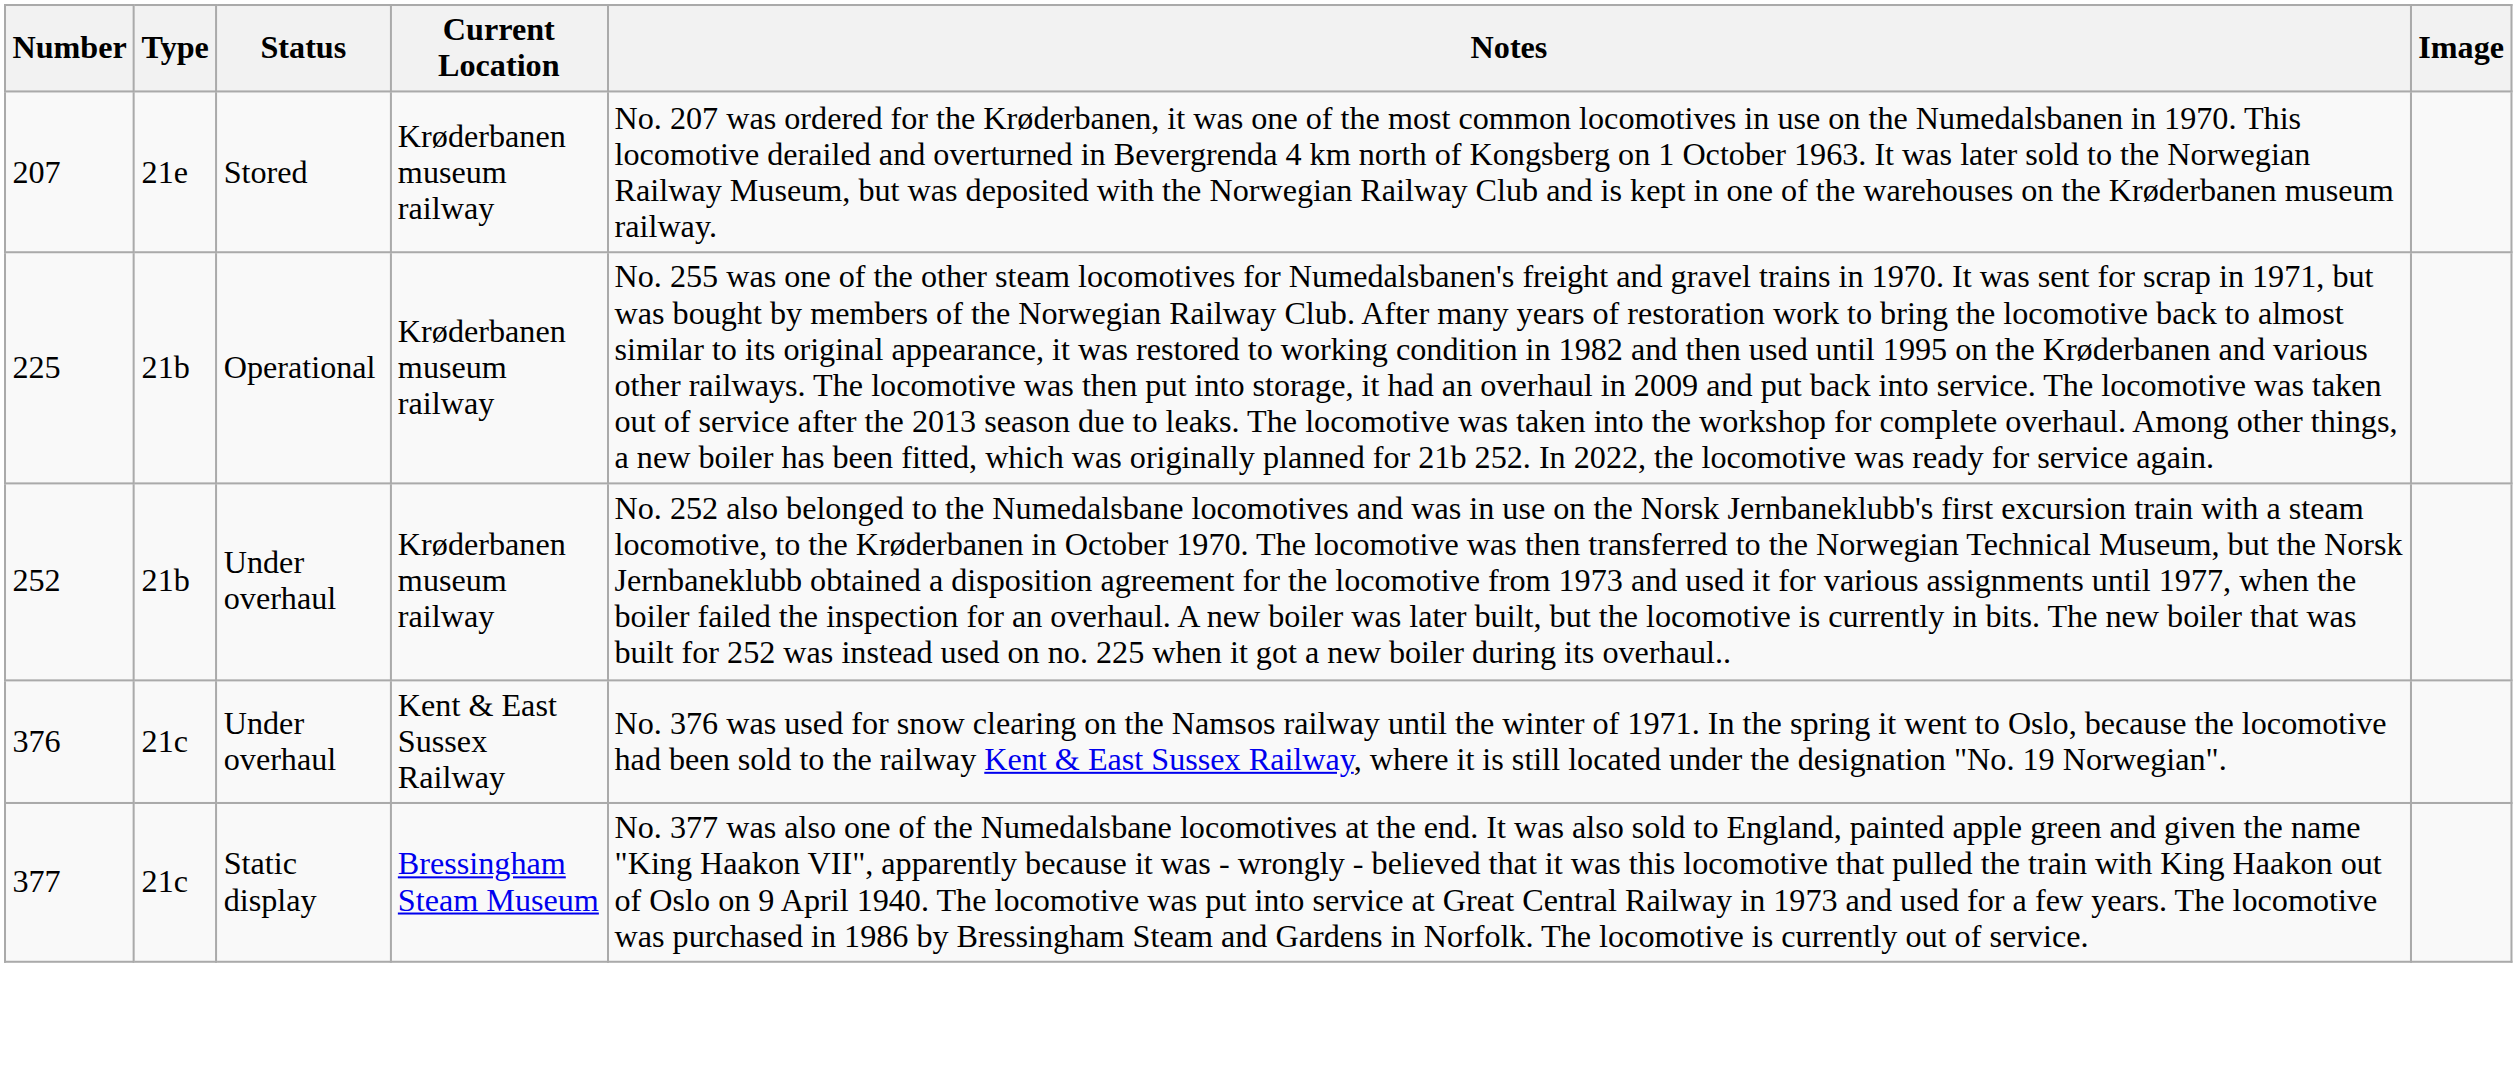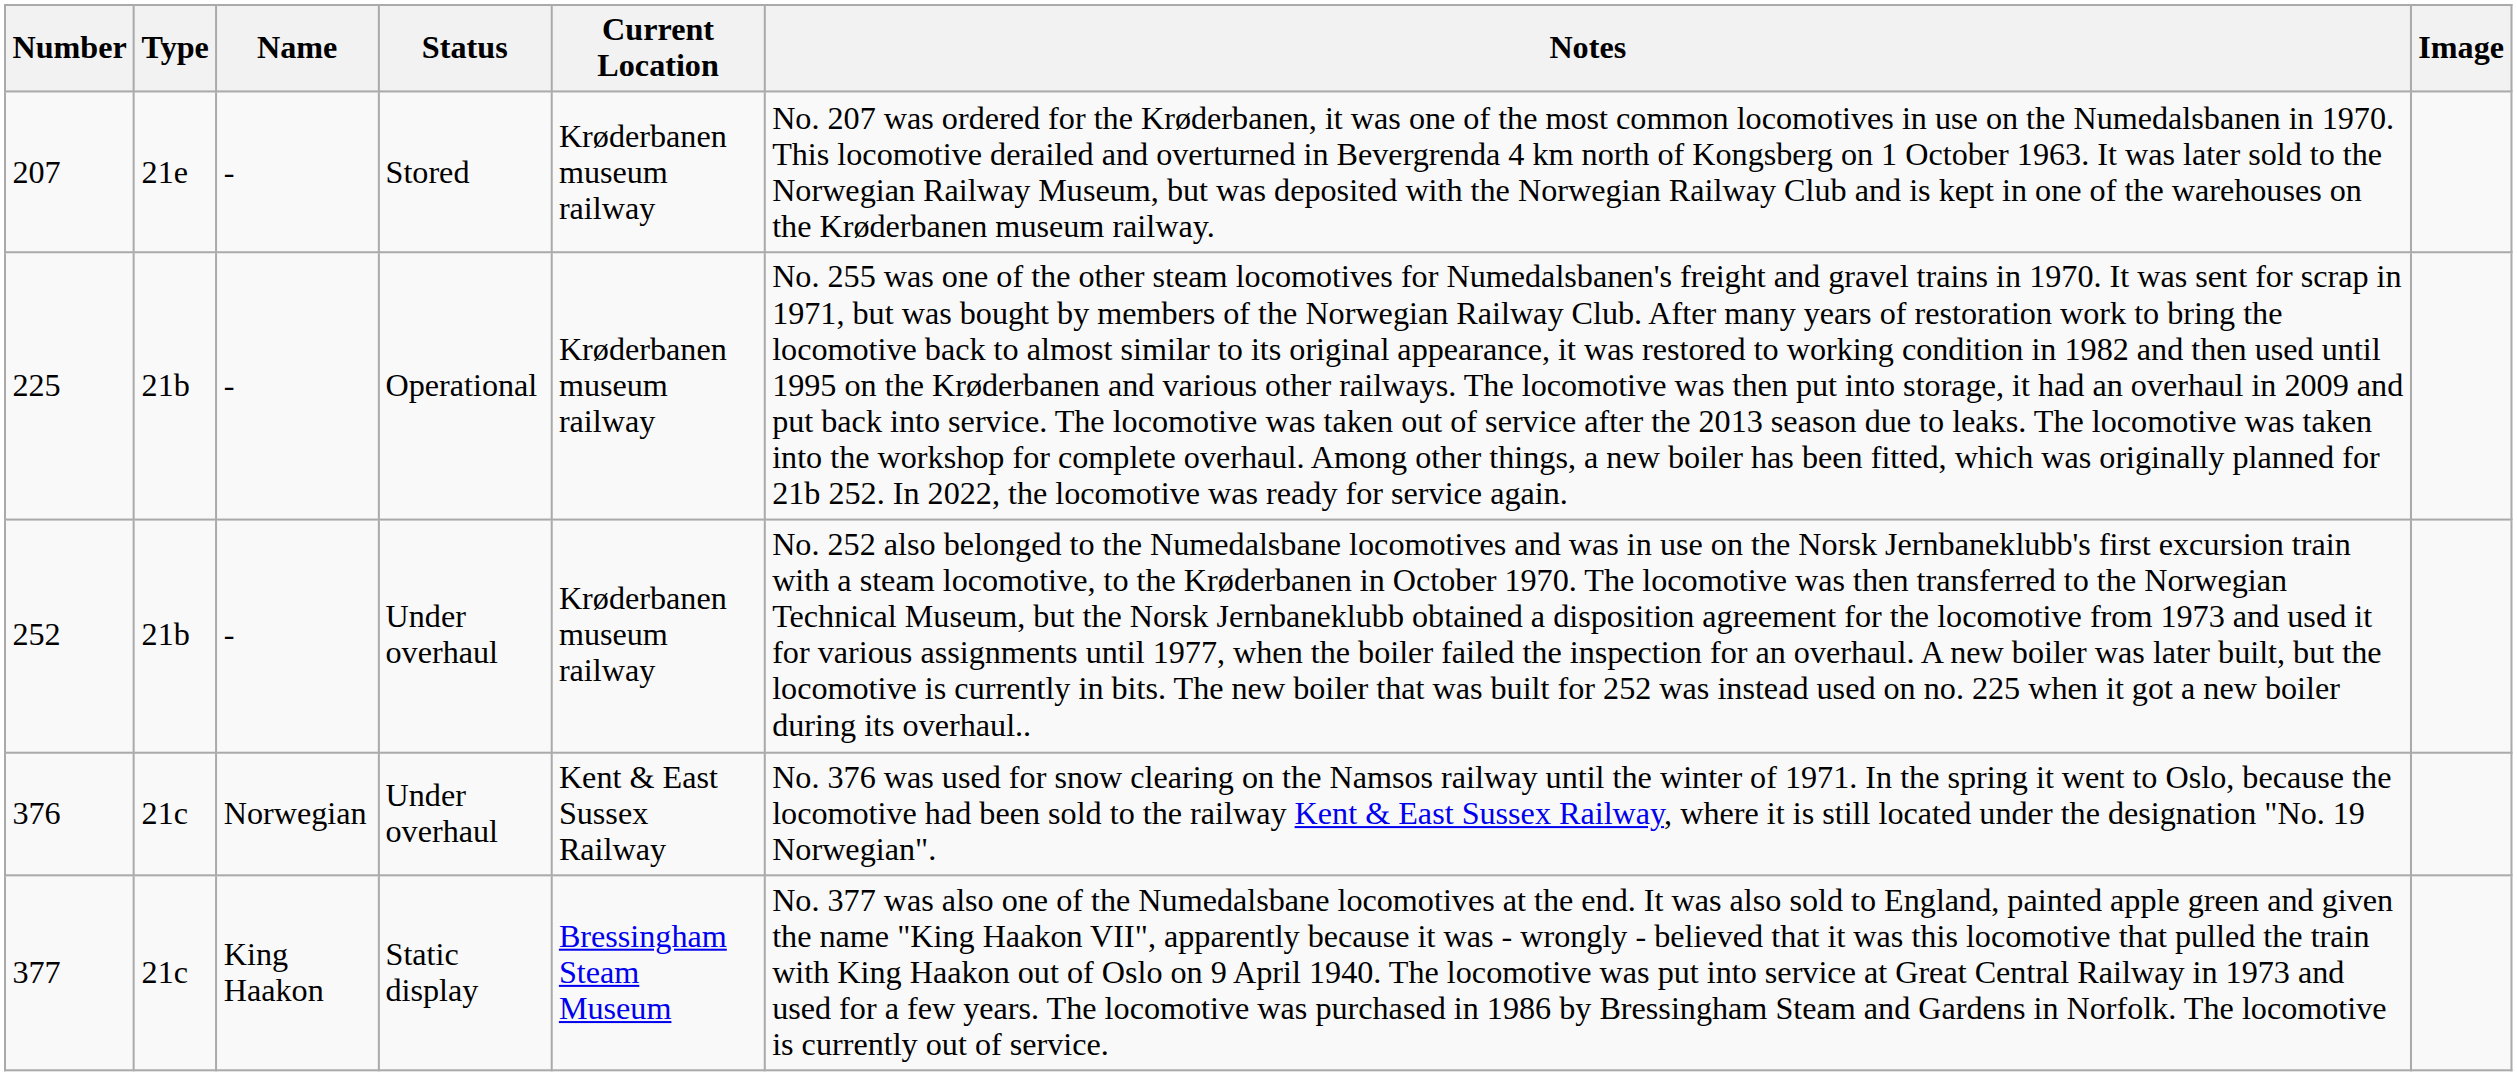 <table class="wikitable">
 <tr>
 <th>Number</th>
 <th>Type</th>
+<th>Name</th>
 <th>Status</th>
 <th>Current Location</th>
 <th>Notes</th>
 <th>Image</th>
 </tr>
 <tr>
 <td>207</td>
 <td>21e</td>
+<td>-</td>
 <td>Stored</td>
 <td>Krøderbanen museum railway</td>
 <td>No. 207 was ordered for the Krøderbanen, it was one of the most common locomotives in use on the Numedalsbanen in 1970. This locomotive derailed and overturned in Bevergrenda 4 km north of Kongsberg on 1 October 1963. It was later sold to the Norwegian Railway Museum, but was deposited with the Norwegian Railway Club and is kept in one of the warehouses on the Krøderbanen museum railway.</td>
 <td></td>
 </tr>
 <tr>
 <td>225</td>
 <td>21b</td>
+<td>-</td>
 <td>Operational</td>
 <td>Krøderbanen museum railway</td>
 <td>No. 255 was one of the other steam locomotives for Numedalsbanen's freight and gravel trains in 1970. It was sent for scrap in 1971, but was bought by members of the Norwegian Railway Club. After many years of restoration work to bring the locomotive back to almost similar to its original appearance, it was restored to working condition in 1982 and then used until 1995 on the Krøderbanen and various other railways. The locomotive was then put into storage, it had an overhaul in 2009 and put back into service. The locomotive was taken out of service after the 2013 season due to leaks. The locomotive was taken into the workshop for complete overhaul. Among other things, a new boiler has been fitted, which was originally planned for 21b 252. In 2022, the locomotive was ready for service again.</td>
 <td></td>
 </tr>
 <tr>
 <td>252</td>
 <td>21b</td>
+<td>-</td>
 <td>Under overhaul</td>
 <td>Krøderbanen museum railway</td>
 <td>No. 252 also belonged to the Numedalsbane locomotives and was in use on the Norsk Jernbaneklubb's first excursion train with a steam locomotive, to the Krøderbanen in October 1970. The locomotive was then transferred to the Norwegian Technical Museum, but the Norsk Jernbaneklubb obtained a disposition agreement for the locomotive from 1973 and used it for various assignments until 1977, when the boiler failed the inspection for an overhaul. A new boiler was later built, but the locomotive is currently in bits. The new boiler that was built for 252 was instead used on no. 225 when it got a new boiler during its overhaul..</td>
 <td></td>
 </tr>
 <tr>
 <td>376</td>
 <td>21c</td>
+<td>Norwegian</td>
 <td>Under overhaul</td>
 <td>Kent & East Sussex Railway</td>
 <td>No. 376 was used for snow clearing on the Namsos railway until the winter of 1971. In the spring it went to Oslo, because the locomotive had been sold to the railway <a href='#'>Kent & East Sussex Railway</a>, where it is still located under the designation "No. 19 Norwegian".</td>
 <td></td>
 </tr>
 <tr>
 <td>377</td>
 <td>21c</td>
+<td>King Haakon</td>
 <td>Static display</td>
 <td><a href='#'>Bressingham Steam Museum</a></td>
 <td>No. 377 was also one of the Numedalsbane locomotives at the end. It was also sold to England, painted apple green and given the name "King Haakon VII", apparently because it was - wrongly - believed that it was this locomotive that pulled the train with King Haakon out of Oslo on 9 April 1940. The locomotive was put into service at Great Central Railway in 1973 and used for a few years. The locomotive was purchased in 1986 by Bressingham Steam and Gardens in Norfolk. The locomotive is currently out of service.</td>
 <td></td>
 </tr>
 </table>
